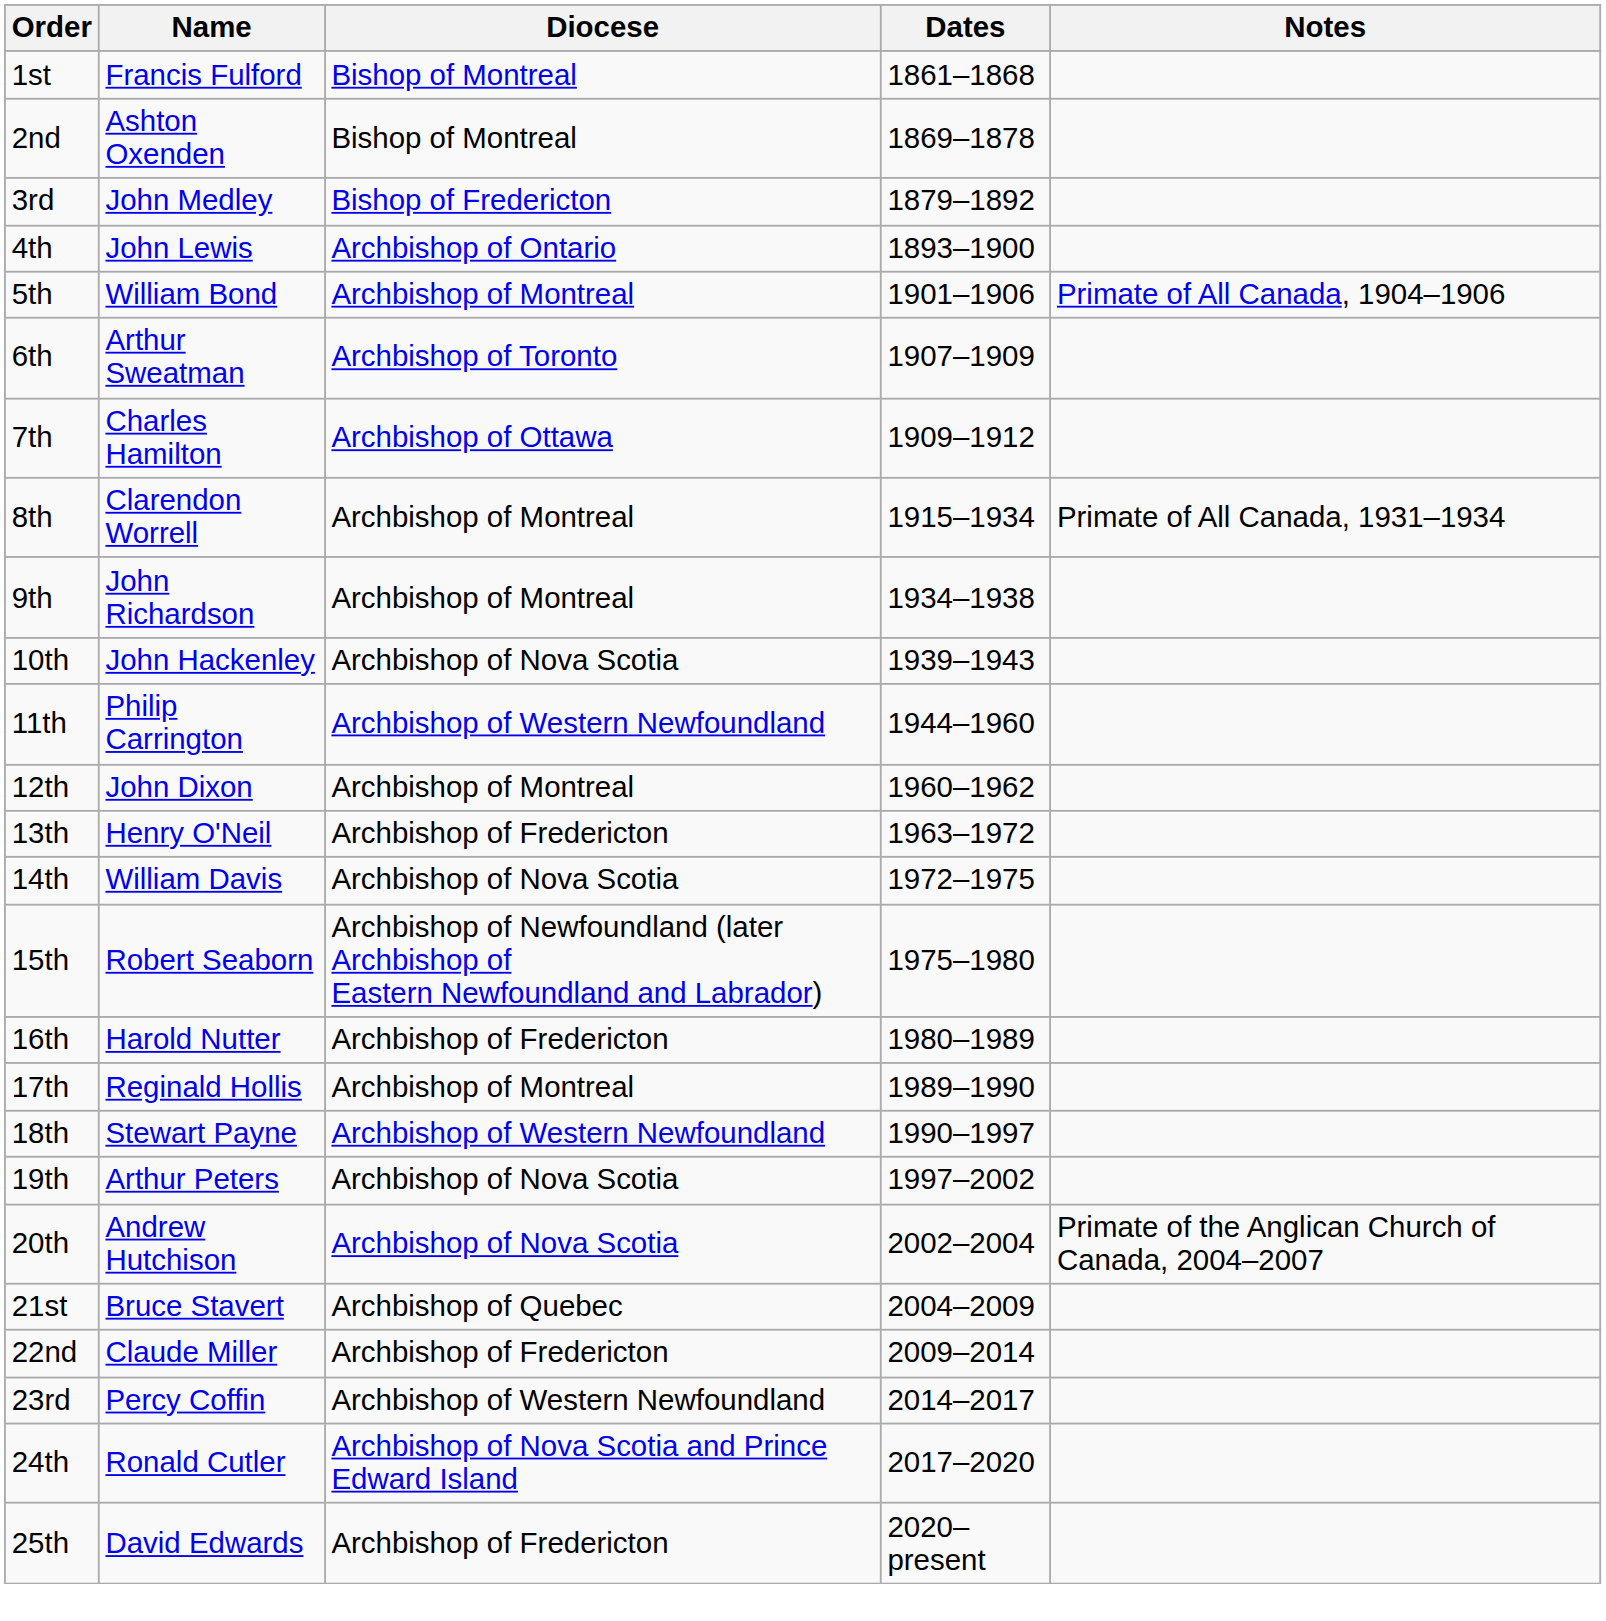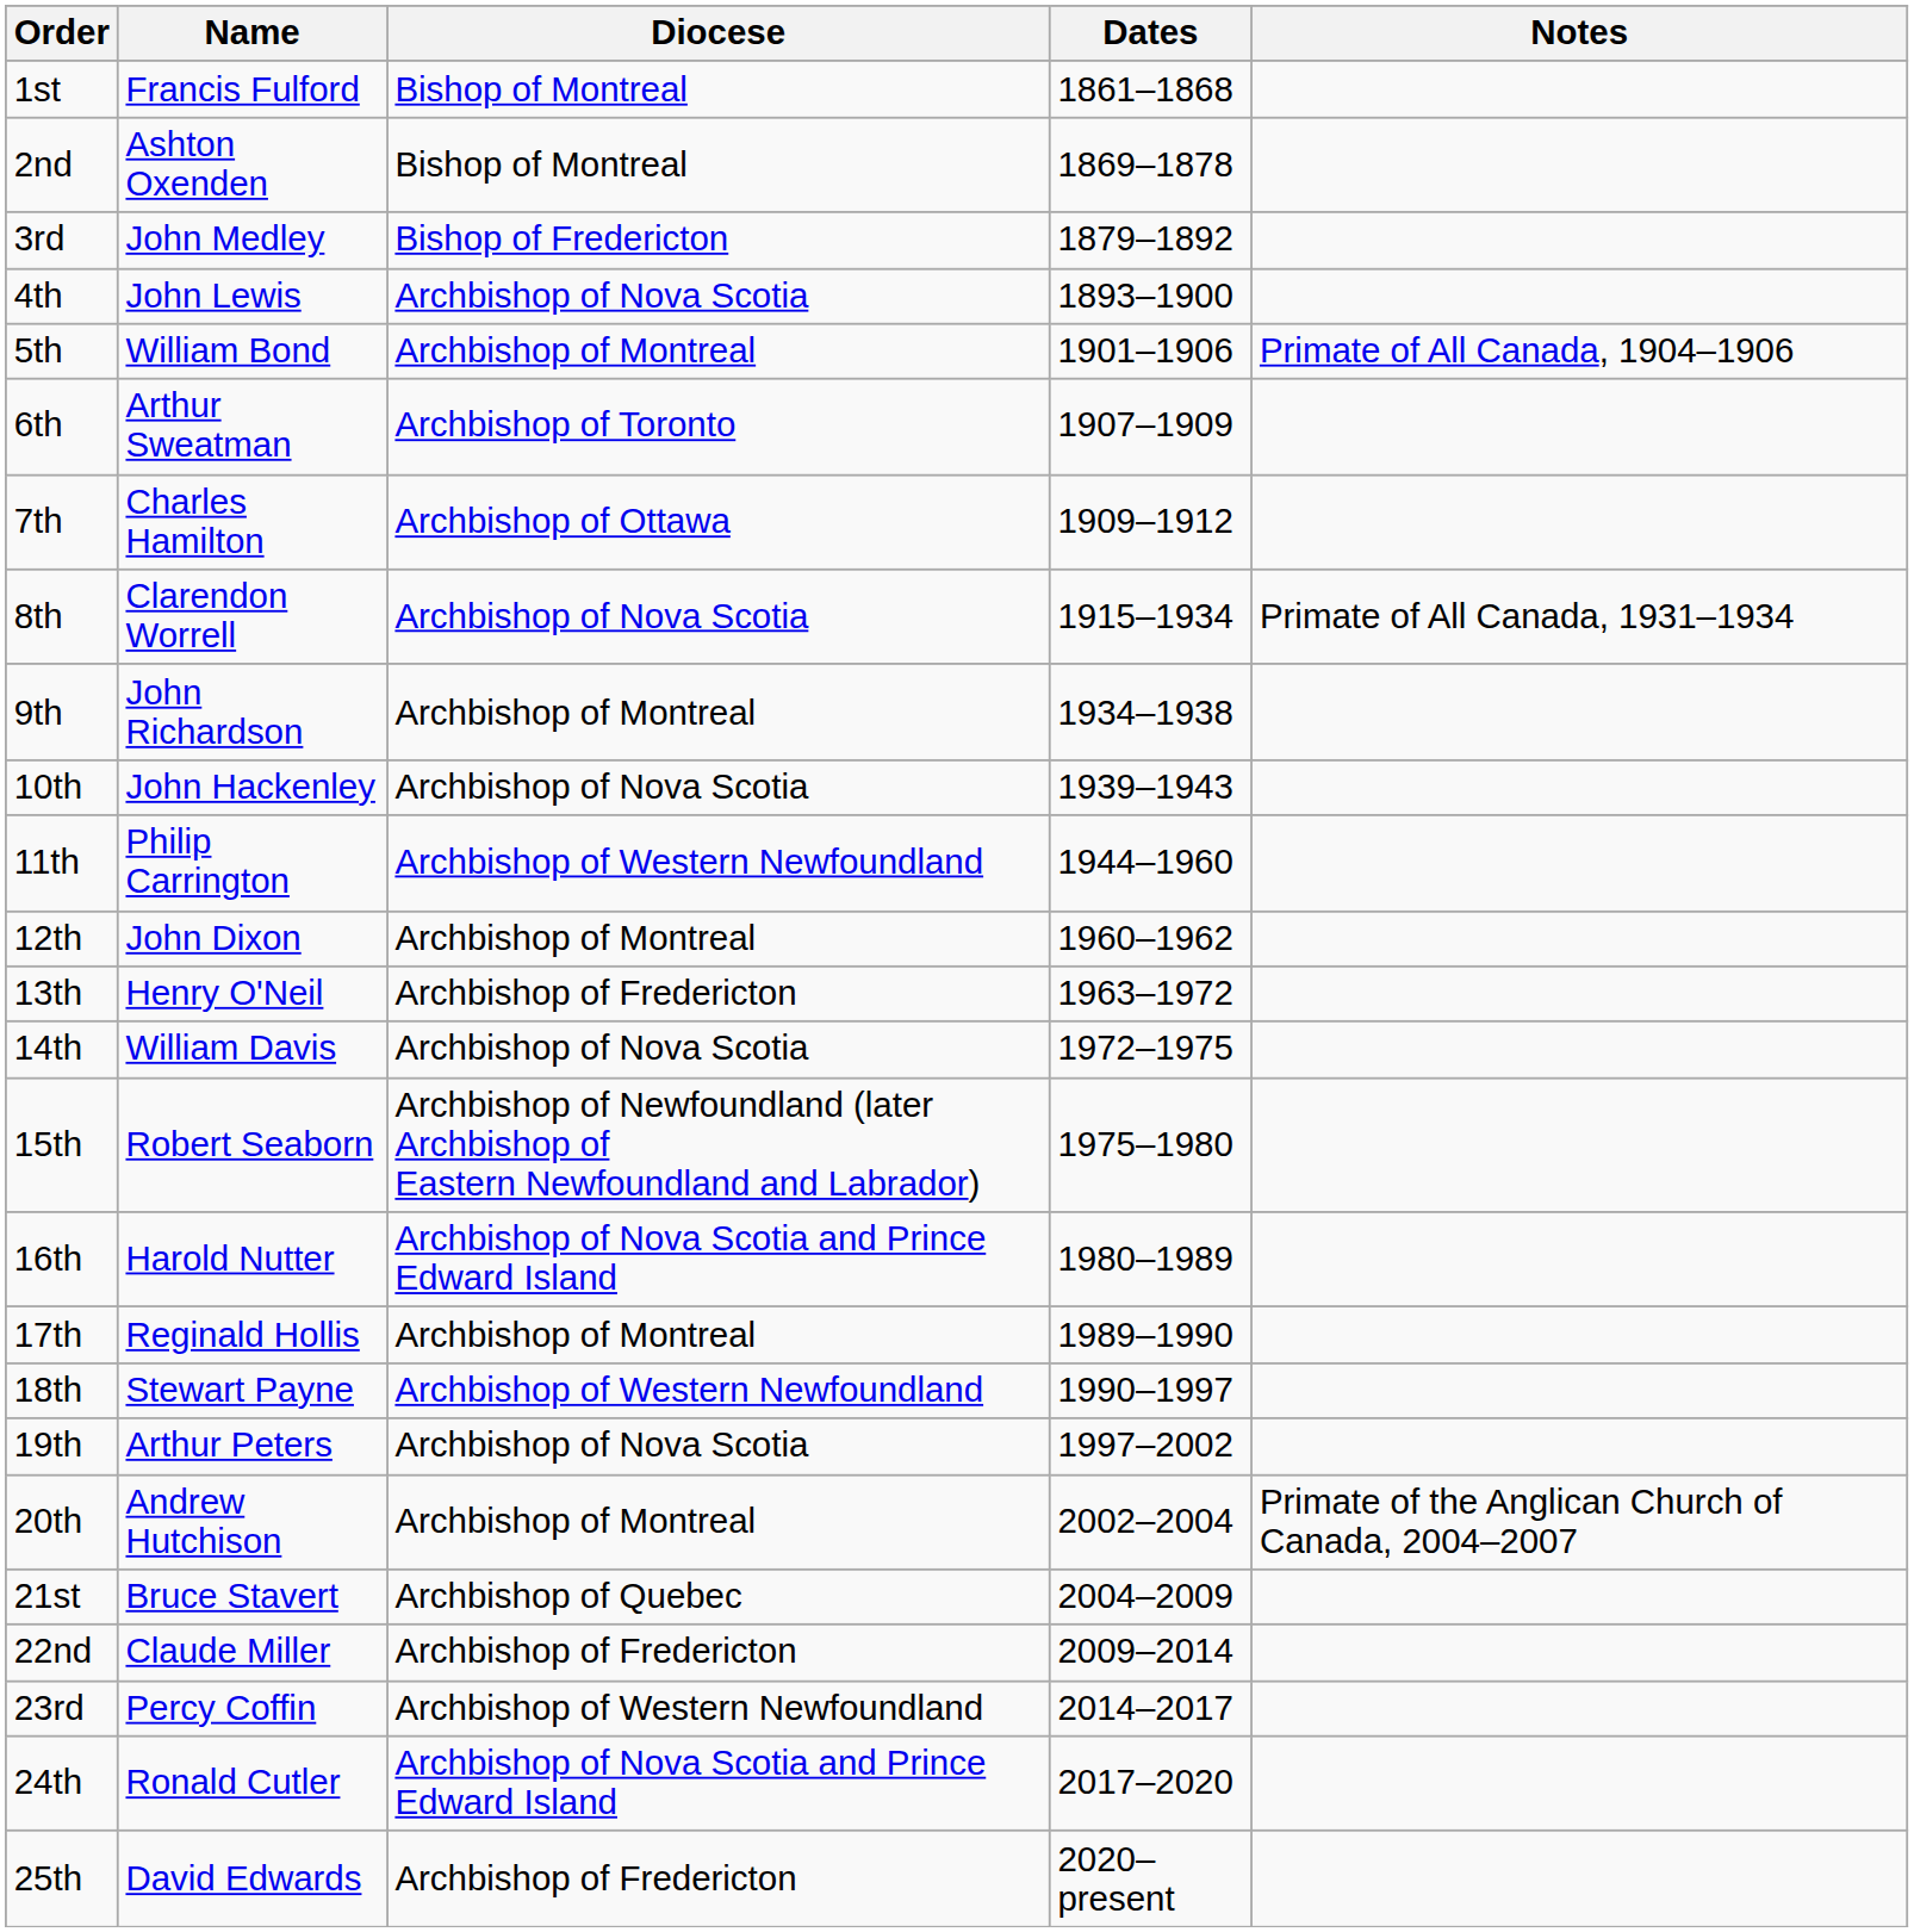 <table class="wikitable">
 <tr>
 <th>Order</th>
 <th>Name</th>
 <th>Diocese</th>
 <th>Dates</th>
 <th>Notes</th>
 </tr>
 <tr>
 <td>1st</td>
 <td><a href='#'>Francis Fulford</a></td>
 <td><a href='#'>Bishop of Montreal</a></td>
 <td>1861–1868</td>
 <td></td>
 </tr>
 <tr>
 <td>2nd</td>
 <td><a href='#'>Ashton Oxenden</a></td>
 <td>Bishop of Montreal</td>
 <td>1869–1878</td>
 <td></td>
 </tr>
 <tr>
 <td>3rd</td>
 <td><a href='#'>John Medley</a></td>
 <td><a href='#'>Bishop of Fredericton</a></td>
 <td>1879–1892</td>
 <td></td>
 </tr>
 <tr>
 <td>4th</td>
 <td><a href='#'>John Lewis</a></td>
-<td><a href='#'>Archbishop of Ontario</a></td>
+<td><a href='#'>Archbishop of Nova Scotia</a></td>
 <td>1893–1900</td>
 <td></td>
 </tr>
 <tr>
 <td>5th</td>
 <td><a href='#'>William Bond</a></td>
 <td><a href='#'>Archbishop of Montreal</a></td>
 <td>1901–1906</td>
 <td><a href='#'>Primate of All Canada</a>, 1904–1906</td>
 </tr>
 <tr>
 <td>6th</td>
 <td><a href='#'>Arthur Sweatman</a></td>
 <td><a href='#'>Archbishop of Toronto</a></td>
 <td>1907–1909</td>
 <td></td>
 </tr>
 <tr>
 <td>7th</td>
 <td><a href='#'>Charles Hamilton</a></td>
 <td><a href='#'>Archbishop of Ottawa</a></td>
 <td>1909–1912</td>
 <td></td>
 </tr>
 <tr>
 <td>8th</td>
 <td><a href='#'>Clarendon Worrell</a></td>
-<td>Archbishop of Montreal</td>
+<td><a href='#'>Archbishop of Nova Scotia</a></td>
 <td>1915–1934</td>
 <td>Primate of All Canada, 1931–1934</td>
 </tr>
 <tr>
 <td>9th</td>
 <td><a href='#'>John Richardson</a></td>
 <td>Archbishop of Montreal</td>
 <td>1934–1938</td>
 <td></td>
 </tr>
 <tr>
 <td>10th</td>
 <td><a href='#'>John Hackenley</a></td>
 <td>Archbishop of Nova Scotia</td>
 <td>1939–1943</td>
 <td></td>
 </tr>
 <tr>
 <td>11th</td>
 <td><a href='#'>Philip Carrington</a></td>
 <td><a href='#'>Archbishop of Western Newfoundland</a></td>
 <td>1944–1960</td>
 <td></td>
 </tr>
 <tr>
 <td>12th</td>
 <td><a href='#'>John Dixon</a></td>
 <td>Archbishop of Montreal</td>
 <td>1960–1962</td>
 <td></td>
 </tr>
 <tr>
 <td>13th</td>
 <td><a href='#'>Henry O'Neil</a></td>
 <td>Archbishop of Fredericton</td>
 <td>1963–1972</td>
 <td></td>
 </tr>
 <tr>
 <td>14th</td>
 <td><a href='#'>William Davis</a></td>
 <td>Archbishop of Nova Scotia</td>
 <td>1972–1975</td>
 <td></td>
 </tr>
 <tr>
 <td>15th</td>
 <td><a href='#'>Robert Seaborn</a></td>
 <td>Archbishop of Newfoundland (later <a href='#'>Archbishop of<br>Eastern Newfoundland and Labrador</a>)</td>
 <td>1975–1980</td>
 <td></td>
 </tr>
 <tr>
 <td>16th</td>
 <td><a href='#'>Harold Nutter</a></td>
-<td>Archbishop of Fredericton</td>
+<td><a href='#'>Archbishop of Nova Scotia and Prince Edward Island</a></td>
 <td>1980–1989</td>
 <td></td>
 </tr>
 <tr>
 <td>17th</td>
 <td><a href='#'>Reginald Hollis</a></td>
 <td>Archbishop of Montreal</td>
 <td>1989–1990</td>
 <td></td>
 </tr>
 <tr>
 <td>18th</td>
 <td><a href='#'>Stewart Payne</a></td>
 <td><a href='#'>Archbishop of Western Newfoundland</a></td>
 <td>1990–1997</td>
 <td></td>
 </tr>
 <tr>
 <td>19th</td>
 <td><a href='#'>Arthur Peters</a></td>
 <td>Archbishop of Nova Scotia</td>
 <td>1997–2002</td>
 <td></td>
 </tr>
 <tr>
 <td>20th</td>
 <td><a href='#'>Andrew Hutchison</a></td>
-<td><a href='#'>Archbishop of Nova Scotia</a></td>
+<td>Archbishop of Montreal</td>
 <td>2002–2004</td>
 <td>Primate of the Anglican Church of Canada, 2004–2007</td>
 </tr>
 <tr>
 <td>21st</td>
 <td><a href='#'>Bruce Stavert</a></td>
 <td>Archbishop of Quebec</td>
 <td>2004–2009</td>
 <td></td>
 </tr>
 <tr>
 <td>22nd</td>
 <td><a href='#'>Claude Miller</a></td>
 <td>Archbishop of Fredericton</td>
 <td>2009–2014</td>
 <td></td>
 </tr>
 <tr>
 <td>23rd</td>
 <td><a href='#'>Percy Coffin</a></td>
 <td>Archbishop of Western Newfoundland</td>
 <td>2014–2017</td>
 <td></td>
 </tr>
 <tr>
 <td>24th</td>
 <td><a href='#'>Ronald Cutler</a></td>
 <td><a href='#'>Archbishop of Nova Scotia and Prince Edward Island</a></td>
 <td>2017–2020</td>
 <td></td>
 </tr>
 <tr>
 <td>25th</td>
 <td><a href='#'>David Edwards</a></td>
 <td>Archbishop of Fredericton</td>
 <td>2020–present</td>
 <td></td>
 </tr>
 </table>
